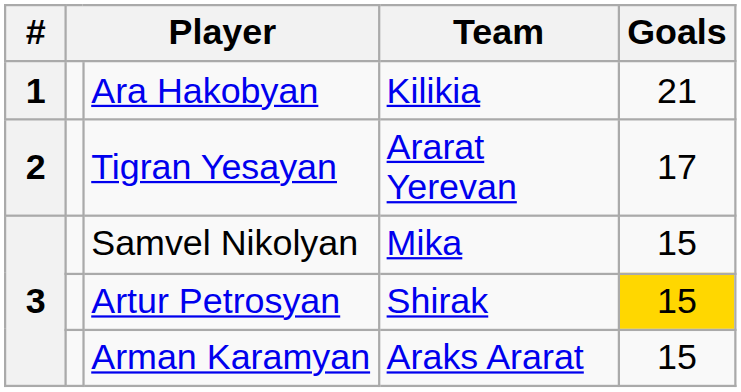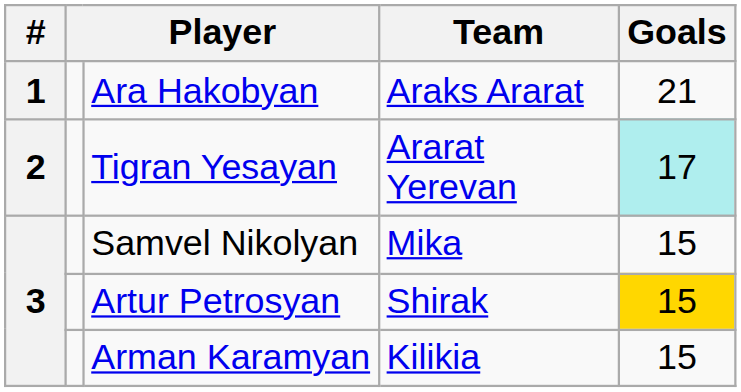 <table class="wikitable">
 <tr>
 <th width="20">#</th>
 <th width="130" colspan=2>Player</th>
 <th width="100">Team</th>
 <th width="30">Goals</th>
 </tr>
 <tr>
 <th>1</th>
 <td></td>
 <td><a href='#'>Ara Hakobyan</a></td>
-<td><a href='#'>Kilikia</a></td>
+<td><a href='#'>Araks Ararat</a></td>
 <td align=center>21</td>
 </tr>
 <tr>
 <th>2</th>
 <td></td>
 <td><a href='#'>Tigran Yesayan</a></td>
 <td><a href='#'>Ararat Yerevan</a></td>
-<td align=center>17</td>
+<td align=center style="background: paleturquoise;">17</td>
 </tr>
 <tr>
 <th rowspan=3>3</th>
 <td></td>
 <td>Samvel Nikolyan</td>
 <td><a href='#'>Mika</a></td>
 <td align=center>15</td>
 </tr>
 <tr>
 <td></td>
 <td><a href='#'>Artur Petrosyan</a></td>
 <td><a href='#'>Shirak</a></td>
 <td align=center style="background: gold;">15</td>
 </tr>
 <tr>
 <td></td>
 <td><a href='#'>Arman Karamyan</a></td>
-<td><a href='#'>Araks Ararat</a></td>
+<td><a href='#'>Kilikia</a></td>
 <td align=center>15</td>
 </tr>
 </table>
